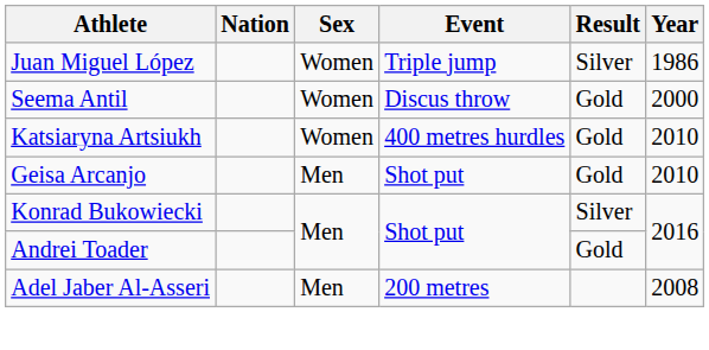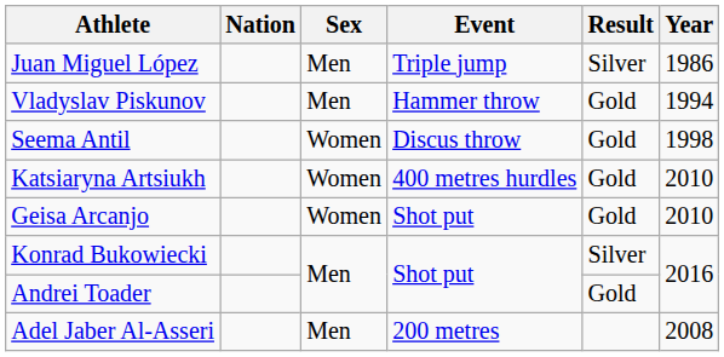 <table class=wikitable>
 <tr>
 <th>Athlete</th>
 <th>Nation</th>
 <th>Sex</th>
 <th>Event</th>
 <th>Result</th>
 <th>Year</th>
 </tr>
 <tr>
 <td><a href='#'>Juan Miguel López</a></td>
 <td></td>
-<td>Women</td>
+<td>Men</td>
 <td><a href='#'>Triple jump</a></td>
 <td>Silver</td>
 <td>1986</td>
+</tr>
+<tr>
+<td><a href='#'>Vladyslav Piskunov</a></td>
+<td></td>
+<td>Men</td>
+<td><a href='#'>Hammer throw</a></td>
+<td>Gold</td>
+<td>1994</td>
 </tr>
 <tr>
 <td><a href='#'>Seema Antil</a></td>
 <td></td>
 <td>Women</td>
 <td><a href='#'>Discus throw</a></td>
 <td>Gold</td>
-<td>2000</td>
+<td>1998</td>
 </tr>
 <tr>
 <td><a href='#'>Katsiaryna Artsiukh</a></td>
 <td></td>
 <td>Women</td>
 <td><a href='#'>400 metres hurdles</a></td>
 <td>Gold</td>
 <td>2010</td>
 </tr>
 <tr>
 <td><a href='#'>Geisa Arcanjo</a></td>
 <td></td>
-<td>Men</td>
+<td>Women</td>
 <td><a href='#'>Shot put</a></td>
 <td>Gold</td>
 <td>2010</td>
 </tr>
 <tr>
 <td><a href='#'>Konrad Bukowiecki</a></td>
 <td></td>
 <td rowspan=2>Men</td>
 <td rowspan=2><a href='#'>Shot put</a></td>
 <td>Silver</td>
 <td rowspan=2>2016</td>
 </tr>
 <tr>
 <td><a href='#'>Andrei Toader</a></td>
 <td></td>
 <td>Gold</td>
 </tr>
 <tr>
 <td><a href='#'>Adel Jaber Al-Asseri</a></td>
 <td></td>
 <td>Men</td>
 <td><a href='#'>200 metres</a></td>
 <td></td>
 <td>2008</td>
 </tr>
 </table>
